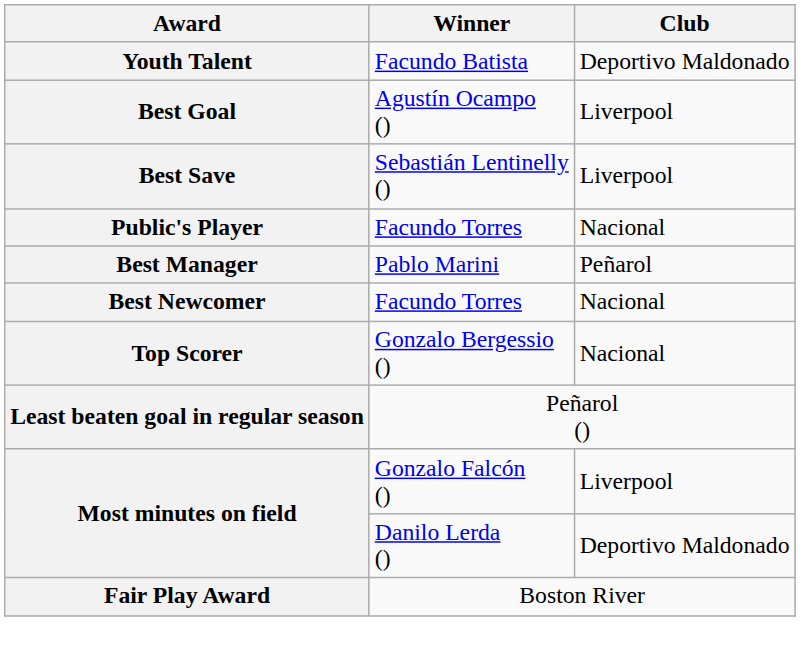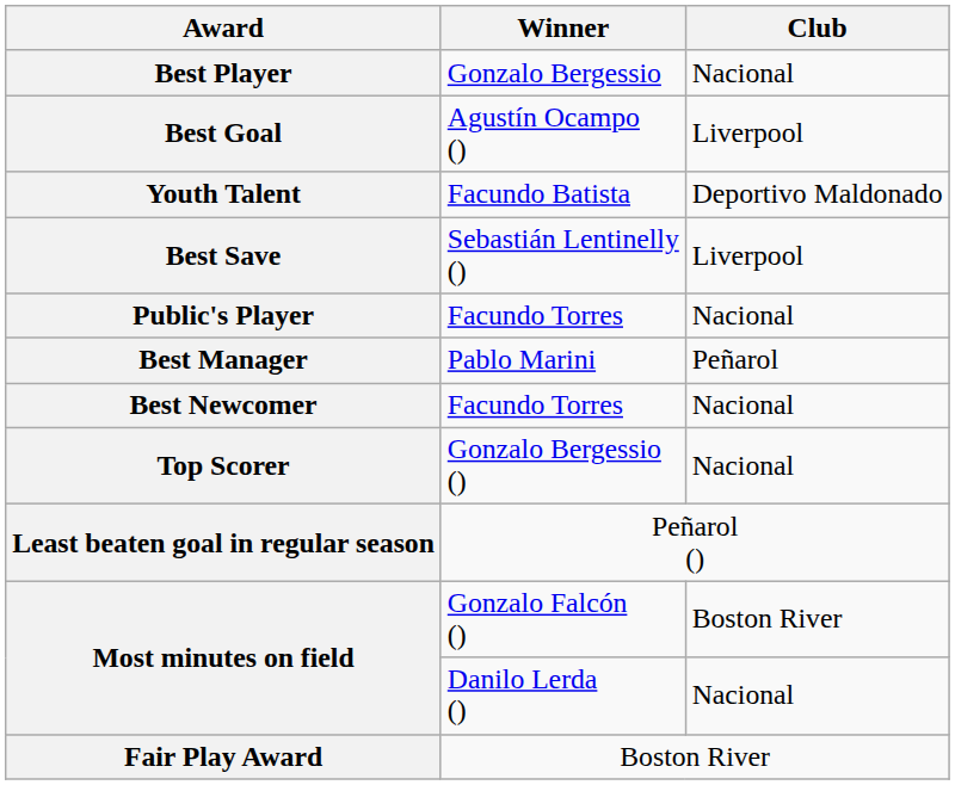 <table class="wikitable">
 <tr>
 <th>Award</th>
 <th>Winner</th>
 <th>Club</th>
 </tr>
 <tr>
-<th>Youth Talent</th>
-<td> <a href='#'>Facundo Batista</a></td>
-<td>Deportivo Maldonado</td>
+<th>Best Player</th>
+<td> <a href='#'>Gonzalo Bergessio</a></td>
+<td>Nacional</td>
 </tr>
 <tr>
 <th>Best Goal</th>
 <td> <a href='#'>Agustín Ocampo</a><br>()</td>
 <td>Liverpool</td>
+</tr>
+<tr>
+<th>Youth Talent</th>
+<td> <a href='#'>Facundo Batista</a></td>
+<td>Deportivo Maldonado</td>
 </tr>
 <tr>
 <th>Best Save</th>
 <td> <a href='#'>Sebastián Lentinelly</a><br>()</td>
 <td>Liverpool</td>
 </tr>
 <tr>
 <th>Public's Player</th>
 <td> <a href='#'>Facundo Torres</a></td>
 <td>Nacional</td>
 </tr>
 <tr>
 <th>Best Manager</th>
 <td> <a href='#'>Pablo Marini</a></td>
 <td>Peñarol</td>
 </tr>
 <tr>
 <th>Best Newcomer</th>
 <td> <a href='#'>Facundo Torres</a></td>
 <td>Nacional</td>
 </tr>
 <tr>
 <th>Top Scorer</th>
 <td> <a href='#'>Gonzalo Bergessio</a><br>()</td>
 <td>Nacional</td>
 </tr>
 <tr>
 <th>Least beaten goal in regular season</th>
 <td colspan="2" align=center>Peñarol<br>()</td>
 </tr>
 <tr>
 <th rowspan="2">Most minutes on field</th>
 <td> <a href='#'>Gonzalo Falcón</a><br>()</td>
-<td>Liverpool</td>
+<td>Boston River</td>
 </tr>
 <tr>
 <td> <a href='#'>Danilo Lerda</a><br>()</td>
-<td>Deportivo Maldonado</td>
+<td>Nacional</td>
 </tr>
 <tr>
 <th>Fair Play Award</th>
 <td colspan="2" align=center>Boston River</td>
 </tr>
 </table>
